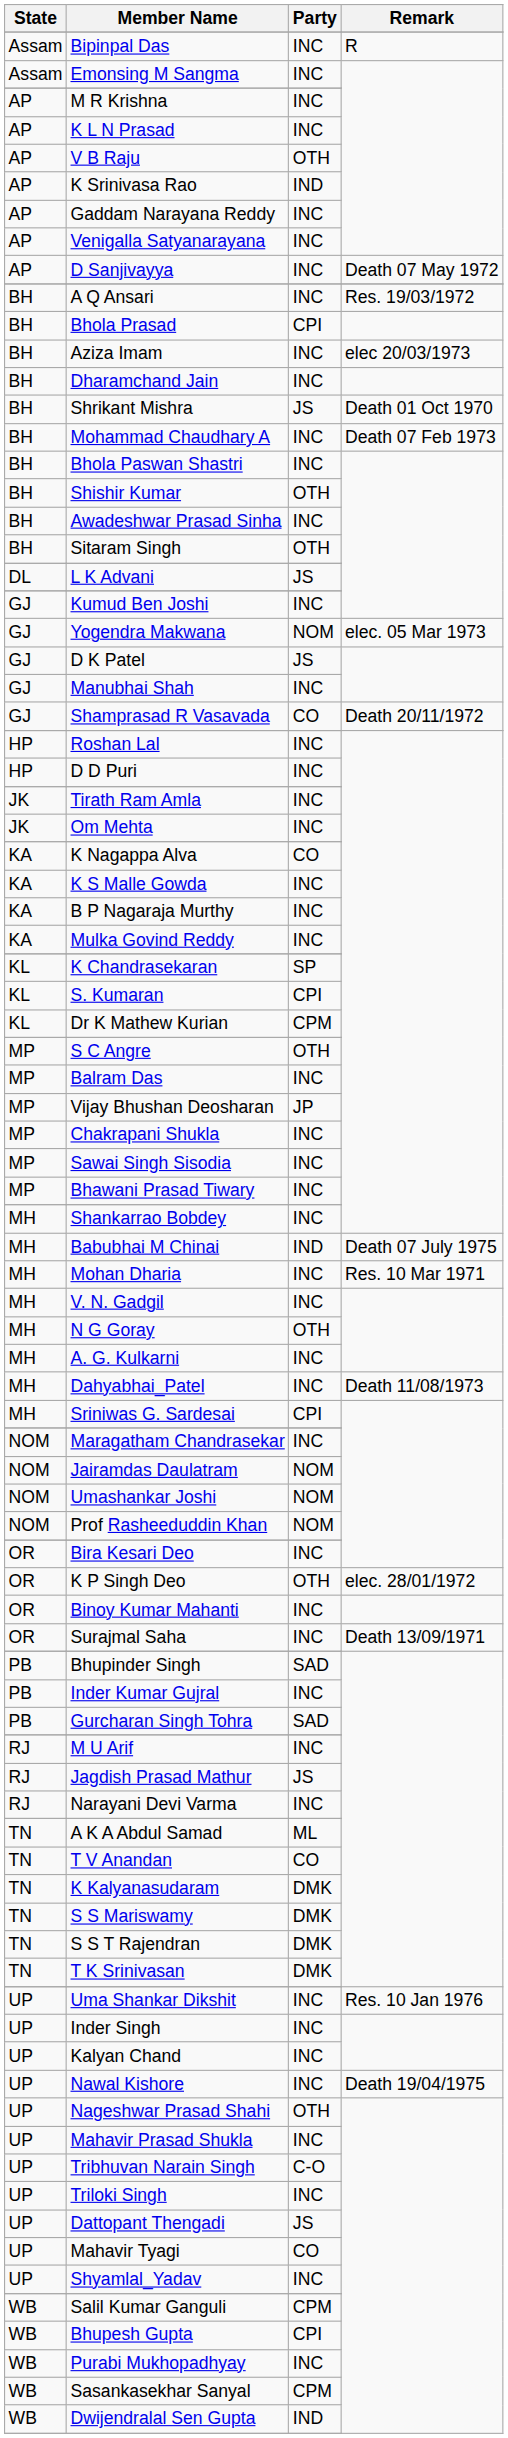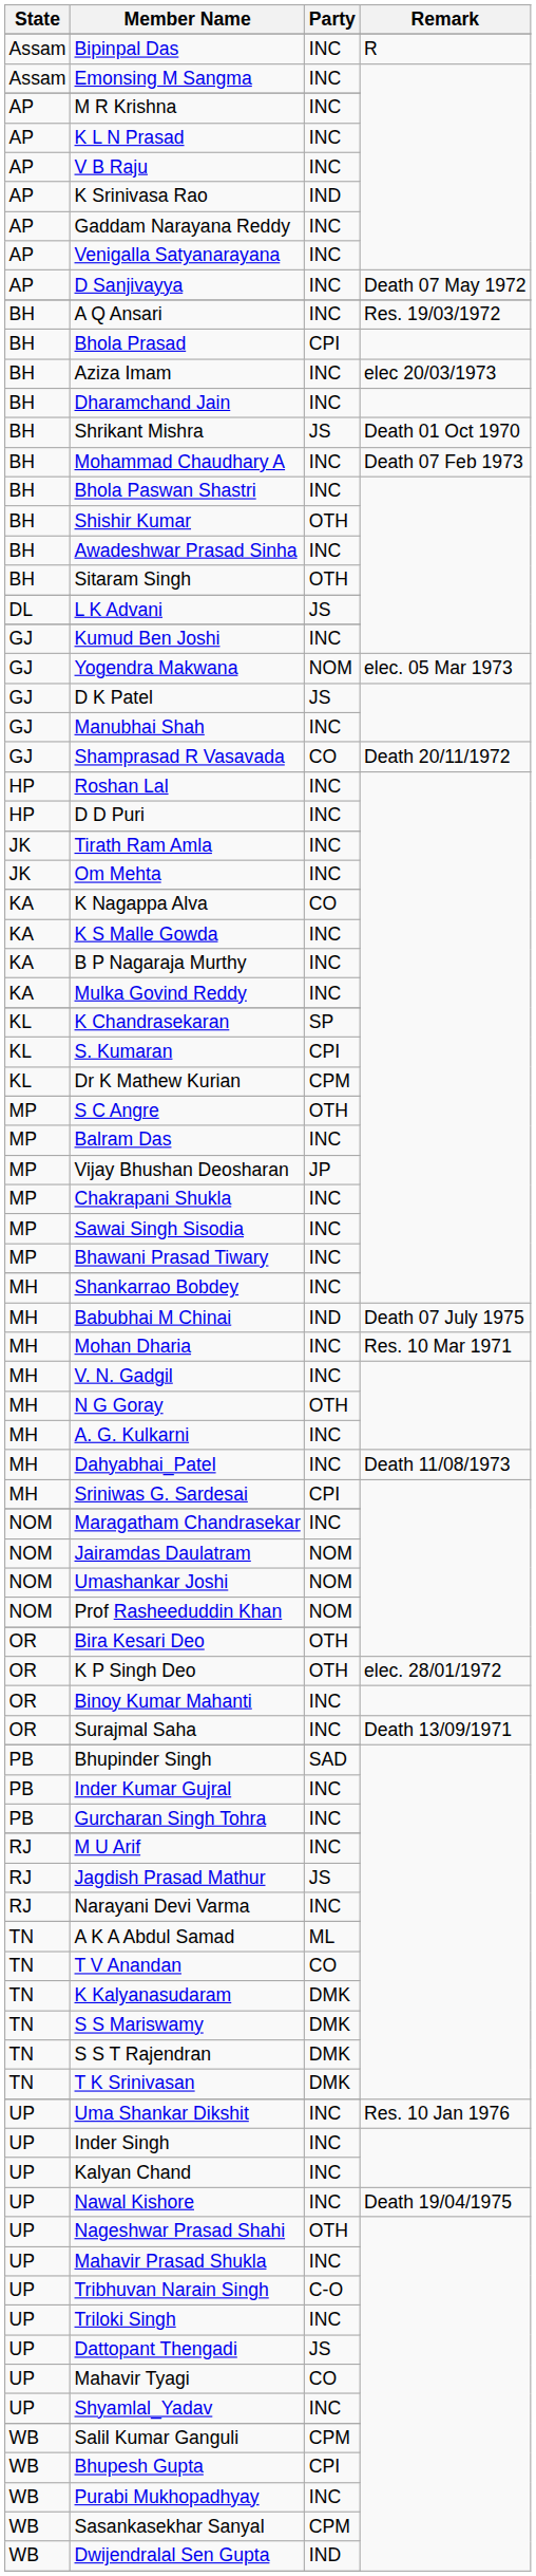 <table class="wikitable sortable">
 <tr>
 <th>State</th>
 <th>Member Name</th>
 <th>Party</th>
 <th>Remark</th>
 </tr>
 <tr>
 </tr>
 <tr>
 <td>Assam</td>
 <td><a href='#'>Bipinpal Das</a></td>
 <td>INC</td>
 <td>R</td>
 </tr>
 <tr>
 <td>Assam</td>
 <td><a href='#'>Emonsing M Sangma</a></td>
 <td>INC</td>
 </tr>
 <tr>
 </tr>
 <tr>
 <td>AP</td>
 <td>M R Krishna</td>
 <td>INC</td>
 </tr>
 <tr>
 <td>AP</td>
 <td><a href='#'>K L N Prasad</a></td>
 <td>INC</td>
 </tr>
 <tr>
 <td>AP</td>
 <td><a href='#'>V B Raju</a></td>
-<td>OTH</td>
+<td>INC</td>
 </tr>
 <tr>
 <td>AP</td>
 <td>K Srinivasa Rao</td>
 <td>IND</td>
 </tr>
 <tr>
 <td>AP</td>
 <td>Gaddam Narayana Reddy</td>
 <td>INC</td>
 </tr>
 <tr>
 <td>AP</td>
 <td><a href='#'>Venigalla Satyanarayana</a></td>
 <td>INC</td>
 </tr>
 <tr>
 <td>AP</td>
 <td><a href='#'>D Sanjivayya</a></td>
 <td>INC</td>
 <td>Death 07 May 1972</td>
 </tr>
 <tr>
 </tr>
 <tr>
 <td>BH</td>
 <td>A Q Ansari</td>
 <td>INC</td>
 <td>Res. 19/03/1972</td>
 </tr>
 <tr>
 <td>BH</td>
 <td><a href='#'>Bhola Prasad</a></td>
 <td>CPI</td>
 </tr>
 <tr>
 <td>BH</td>
 <td>Aziza Imam</td>
 <td>INC</td>
 <td>elec 20/03/1973</td>
 </tr>
 <tr>
 <td>BH</td>
 <td><a href='#'>Dharamchand Jain</a></td>
 <td>INC</td>
 </tr>
 <tr>
 <td>BH</td>
 <td>Shrikant Mishra</td>
 <td>JS</td>
 <td>Death 01 Oct 1970</td>
 </tr>
 <tr>
 <td>BH</td>
 <td><a href='#'>Mohammad Chaudhary A</a></td>
 <td>INC</td>
 <td>Death 07 Feb 1973</td>
 </tr>
 <tr>
 <td>BH</td>
 <td><a href='#'>Bhola Paswan Shastri</a></td>
 <td>INC</td>
 </tr>
 <tr>
 <td>BH</td>
 <td><a href='#'>Shishir Kumar</a></td>
 <td>OTH</td>
 </tr>
 <tr>
 <td>BH</td>
 <td><a href='#'>Awadeshwar Prasad Sinha</a></td>
 <td>INC</td>
 </tr>
 <tr>
 <td>BH</td>
 <td>Sitaram Singh</td>
 <td>OTH</td>
 </tr>
 <tr>
 </tr>
 <tr>
 <td>DL</td>
 <td><a href='#'>L K Advani</a></td>
 <td>JS</td>
 </tr>
 <tr>
 </tr>
 <tr>
 <td>GJ</td>
 <td><a href='#'>Kumud Ben Joshi</a></td>
 <td>INC</td>
 </tr>
 <tr>
 <td>GJ</td>
 <td><a href='#'>Yogendra Makwana</a></td>
 <td>NOM</td>
 <td>elec. 05 Mar 1973</td>
 </tr>
 <tr>
 <td>GJ</td>
 <td>D K Patel</td>
 <td>JS</td>
 </tr>
 <tr>
 <td>GJ</td>
 <td><a href='#'>Manubhai Shah</a></td>
 <td>INC</td>
 </tr>
 <tr>
 <td>GJ</td>
 <td><a href='#'>Shamprasad R Vasavada</a></td>
 <td>CO</td>
 <td>Death 20/11/1972</td>
 </tr>
 <tr>
 </tr>
 <tr>
 <td>HP</td>
 <td><a href='#'>Roshan Lal</a></td>
 <td>INC</td>
 </tr>
 <tr>
 <td>HP</td>
 <td>D D Puri</td>
 <td>INC</td>
 </tr>
 <tr>
 </tr>
 <tr>
 <td>JK</td>
 <td><a href='#'>Tirath Ram Amla</a></td>
 <td>INC</td>
 </tr>
 <tr>
 <td>JK</td>
 <td><a href='#'>Om Mehta</a></td>
 <td>INC</td>
 </tr>
 <tr>
 </tr>
 <tr>
 <td>KA</td>
 <td>K Nagappa Alva</td>
 <td>CO</td>
 </tr>
 <tr>
 <td>KA</td>
 <td><a href='#'>K S Malle Gowda</a></td>
 <td>INC</td>
 </tr>
 <tr>
 <td>KA</td>
 <td>B P Nagaraja Murthy</td>
 <td>INC</td>
 </tr>
 <tr>
 <td>KA</td>
 <td><a href='#'>Mulka Govind Reddy</a></td>
 <td>INC</td>
 </tr>
 <tr>
 </tr>
 <tr>
 <td>KL</td>
 <td><a href='#'>K Chandrasekaran</a></td>
 <td>SP</td>
 </tr>
 <tr>
 <td>KL</td>
 <td><a href='#'>S. Kumaran</a></td>
 <td>CPI</td>
 </tr>
 <tr>
 <td>KL</td>
 <td>Dr K Mathew Kurian</td>
 <td>CPM</td>
 </tr>
 <tr>
 </tr>
 <tr>
 <td>MP</td>
 <td><a href='#'>S C Angre</a></td>
 <td>OTH</td>
 </tr>
 <tr>
 <td>MP</td>
 <td><a href='#'>Balram Das</a></td>
 <td>INC</td>
 </tr>
 <tr>
 <td>MP</td>
 <td>Vijay Bhushan Deosharan</td>
 <td>JP</td>
 </tr>
 <tr>
 <td>MP</td>
 <td><a href='#'>Chakrapani Shukla</a></td>
 <td>INC</td>
 </tr>
 <tr>
 <td>MP</td>
 <td><a href='#'>Sawai Singh Sisodia</a></td>
 <td>INC</td>
 </tr>
 <tr>
 <td>MP</td>
 <td><a href='#'>Bhawani Prasad Tiwary</a></td>
 <td>INC</td>
 </tr>
 <tr>
 </tr>
 <tr>
 <td>MH</td>
 <td><a href='#'>Shankarrao Bobdey</a></td>
 <td>INC</td>
 </tr>
 <tr>
 <td>MH</td>
 <td><a href='#'>Babubhai M Chinai</a></td>
 <td>IND</td>
 <td>Death 07 July 1975</td>
 </tr>
 <tr>
 <td>MH</td>
 <td><a href='#'>Mohan Dharia</a></td>
 <td>INC</td>
 <td>Res. 10 Mar 1971</td>
 </tr>
 <tr>
 <td>MH</td>
 <td><a href='#'>V. N. Gadgil</a></td>
 <td>INC</td>
 </tr>
 <tr>
 <td>MH</td>
 <td><a href='#'>N G Goray</a></td>
 <td>OTH</td>
 </tr>
 <tr>
 <td>MH</td>
 <td><a href='#'>A. G. Kulkarni</a></td>
 <td>INC</td>
 </tr>
 <tr>
 <td>MH</td>
 <td><a href='#'>Dahyabhai_Patel</a></td>
 <td>INC</td>
 <td>Death 11/08/1973</td>
 </tr>
 <tr>
 <td>MH</td>
 <td><a href='#'>Sriniwas G. Sardesai</a></td>
 <td>CPI</td>
 </tr>
 <tr>
 </tr>
 <tr>
 <td>NOM</td>
 <td><a href='#'>Maragatham Chandrasekar</a></td>
 <td>INC</td>
 </tr>
 <tr>
 <td>NOM</td>
 <td><a href='#'>Jairamdas Daulatram</a></td>
 <td>NOM</td>
 </tr>
 <tr>
 <td>NOM</td>
 <td><a href='#'>Umashankar Joshi</a></td>
 <td>NOM</td>
 </tr>
 <tr>
 <td>NOM</td>
 <td>Prof <a href='#'>Rasheeduddin Khan</a></td>
 <td>NOM</td>
 </tr>
 <tr>
 </tr>
 <tr>
 <td>OR</td>
 <td><a href='#'>Bira Kesari Deo</a></td>
-<td>INC</td>
+<td>OTH</td>
 </tr>
 <tr>
 <td>OR</td>
 <td>K P Singh Deo</td>
 <td>OTH</td>
 <td>elec. 28/01/1972</td>
 </tr>
 <tr>
 <td>OR</td>
 <td><a href='#'>Binoy Kumar Mahanti</a></td>
 <td>INC</td>
 </tr>
 <tr>
 <td>OR</td>
 <td>Surajmal Saha</td>
 <td>INC</td>
 <td>Death 13/09/1971</td>
 </tr>
 <tr>
 </tr>
 <tr>
 <td>PB</td>
 <td>Bhupinder Singh</td>
 <td>SAD</td>
 </tr>
 <tr>
 <td>PB</td>
 <td><a href='#'>Inder Kumar Gujral</a></td>
 <td>INC</td>
 </tr>
 <tr>
 <td>PB</td>
 <td><a href='#'>Gurcharan Singh Tohra</a></td>
-<td>SAD</td>
+<td>INC</td>
 </tr>
 <tr>
 </tr>
 <tr>
 <td>RJ</td>
 <td><a href='#'>M U Arif</a></td>
 <td>INC</td>
 </tr>
 <tr>
 <td>RJ</td>
 <td><a href='#'>Jagdish Prasad Mathur</a></td>
 <td>JS</td>
 </tr>
 <tr>
 <td>RJ</td>
 <td>Narayani Devi Varma</td>
 <td>INC</td>
 </tr>
 <tr>
 </tr>
 <tr>
 <td>TN</td>
 <td>A K A Abdul Samad</td>
 <td>ML</td>
 </tr>
 <tr>
 <td>TN</td>
 <td><a href='#'>T V Anandan</a></td>
 <td>CO</td>
 </tr>
 <tr>
 <td>TN</td>
 <td><a href='#'>K Kalyanasudaram</a></td>
 <td>DMK</td>
 </tr>
 <tr>
 <td>TN</td>
 <td><a href='#'>S S Mariswamy</a></td>
 <td>DMK</td>
 </tr>
 <tr>
 <td>TN</td>
 <td>S S T Rajendran</td>
 <td>DMK</td>
 </tr>
 <tr>
 <td>TN</td>
 <td><a href='#'>T K Srinivasan</a></td>
 <td>DMK</td>
 </tr>
 <tr>
 </tr>
 <tr>
 <td>UP</td>
 <td><a href='#'>Uma Shankar Dikshit</a></td>
 <td>INC</td>
 <td>Res. 10 Jan 1976</td>
 </tr>
 <tr>
 <td>UP</td>
 <td>Inder Singh</td>
 <td>INC</td>
 </tr>
 <tr>
 <td>UP</td>
 <td>Kalyan Chand</td>
 <td>INC</td>
 </tr>
 <tr>
 <td>UP</td>
 <td><a href='#'>Nawal Kishore</a></td>
 <td>INC</td>
 <td>Death 19/04/1975</td>
 </tr>
 <tr>
 <td>UP</td>
 <td><a href='#'>Nageshwar Prasad Shahi</a></td>
 <td>OTH</td>
 </tr>
 <tr>
 <td>UP</td>
 <td><a href='#'>Mahavir Prasad Shukla</a></td>
 <td>INC</td>
 </tr>
 <tr>
 <td>UP</td>
 <td><a href='#'>Tribhuvan Narain Singh</a></td>
 <td>C-O</td>
 </tr>
 <tr>
 <td>UP</td>
 <td><a href='#'>Triloki Singh</a></td>
 <td>INC</td>
 </tr>
 <tr>
 <td>UP</td>
 <td><a href='#'>Dattopant Thengadi</a></td>
 <td>JS</td>
 </tr>
 <tr>
 <td>UP</td>
 <td>Mahavir Tyagi</td>
 <td>CO</td>
 </tr>
 <tr>
 <td>UP</td>
 <td><a href='#'>Shyamlal_Yadav</a></td>
 <td>INC</td>
 </tr>
 <tr>
 </tr>
 <tr>
 <td>WB</td>
 <td>Salil Kumar Ganguli</td>
 <td>CPM</td>
 </tr>
 <tr>
 <td>WB</td>
 <td><a href='#'>Bhupesh Gupta</a></td>
 <td>CPI</td>
 </tr>
 <tr>
 <td>WB</td>
 <td><a href='#'>Purabi Mukhopadhyay</a></td>
 <td>INC</td>
 </tr>
 <tr>
 <td>WB</td>
 <td>Sasankasekhar Sanyal</td>
 <td>CPM</td>
 </tr>
 <tr>
 <td>WB</td>
 <td><a href='#'>Dwijendralal Sen Gupta</a></td>
 <td>IND</td>
 </tr>
 <tr>
 </tr>
 <tr>
 </tr>
 </table>
